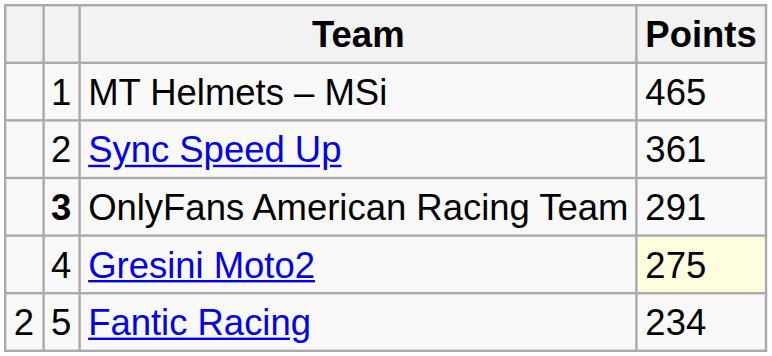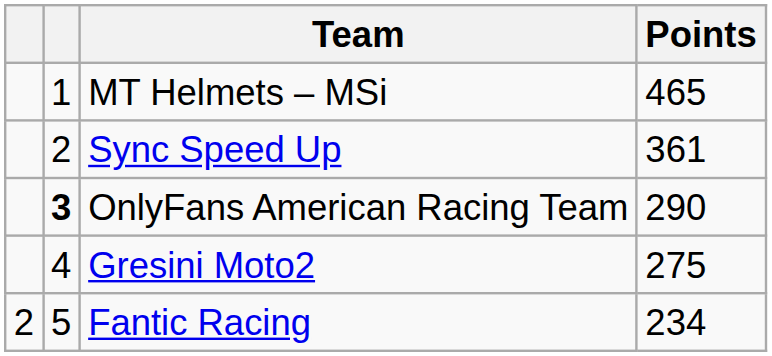 <table class="wikitable" style="font-size: 95%;">
 <tr>
 <th></th>
 <th></th>
 <th>Team</th>
 <th>Points</th>
 </tr>
 <tr>
 <td></td>
 <td align=center>1</td>
 <td> MT Helmets – MSi</td>
 <td align=left>465</td>
 </tr>
 <tr>
 <td></td>
 <td align=center>2</td>
 <td> <a href='#'>Sync Speed Up</a></td>
 <td align=left>361</td>
 </tr>
 <tr>
 <td></td>
 <td align=center><strong>3</strong></td>
 <td> OnlyFans American Racing Team</td>
-<td align=left>291</td>
+<td align=left>290</td>
 </tr>
 <tr>
 <td></td>
 <td align=center>4</td>
 <td> <a href='#'>Gresini Moto2</a></td>
-<td align=left style="background: lightyellow;">275</td>
+<td align=left>275</td>
 </tr>
 <tr>
 <td> 2</td>
 <td align=center>5</td>
 <td> <a href='#'>Fantic Racing</a></td>
 <td align=left>234</td>
 </tr>
 </table>
